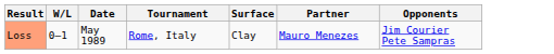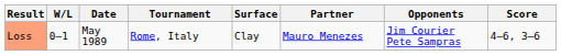 <table class="sortable wikitable">
 <tr>
 <th style="width:40px">Result</th>
 <th style="width:35px" class="unsortable">W/L</th>
 <th style="width:55px">Date</th>
 <th style="width:125px">Tournament</th>
 <th style="width:50px">Surface</th>
 <th style="width:125px">Partner</th>
 <th style="width:125px">Opponents</th>
+<th style="width:80px" class="unsortable">Score</th>
 </tr>
 <tr>
 <td style="background:#ffa07a;">Loss</td>
 <td>0–1</td>
 <td>May 1989</td>
 <td><a href='#'>Rome</a>, Italy</td>
 <td>Clay</td>
 <td> <a href='#'>Mauro Menezes</a></td>
 <td> <a href='#'>Jim Courier</a><br> <a href='#'>Pete Sampras</a></td>
+<td>4–6, 3–6</td>
 </tr>
 </table>
